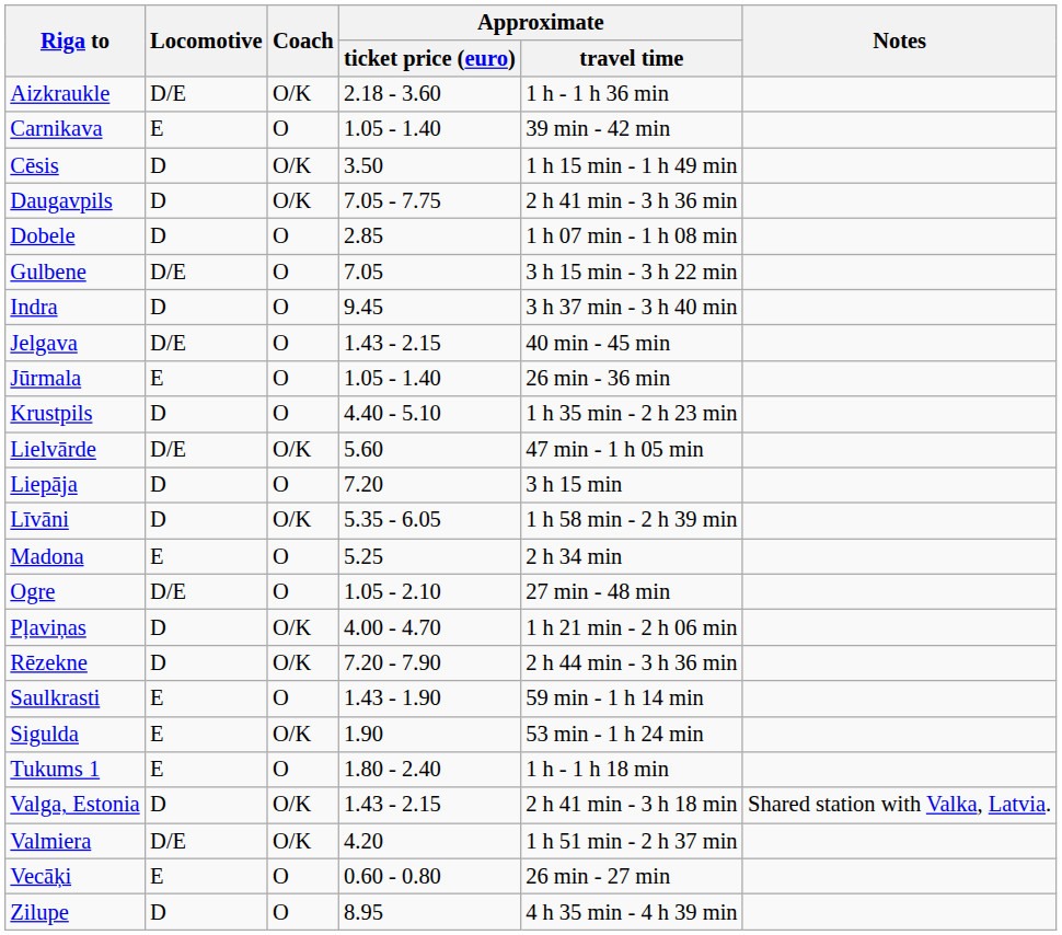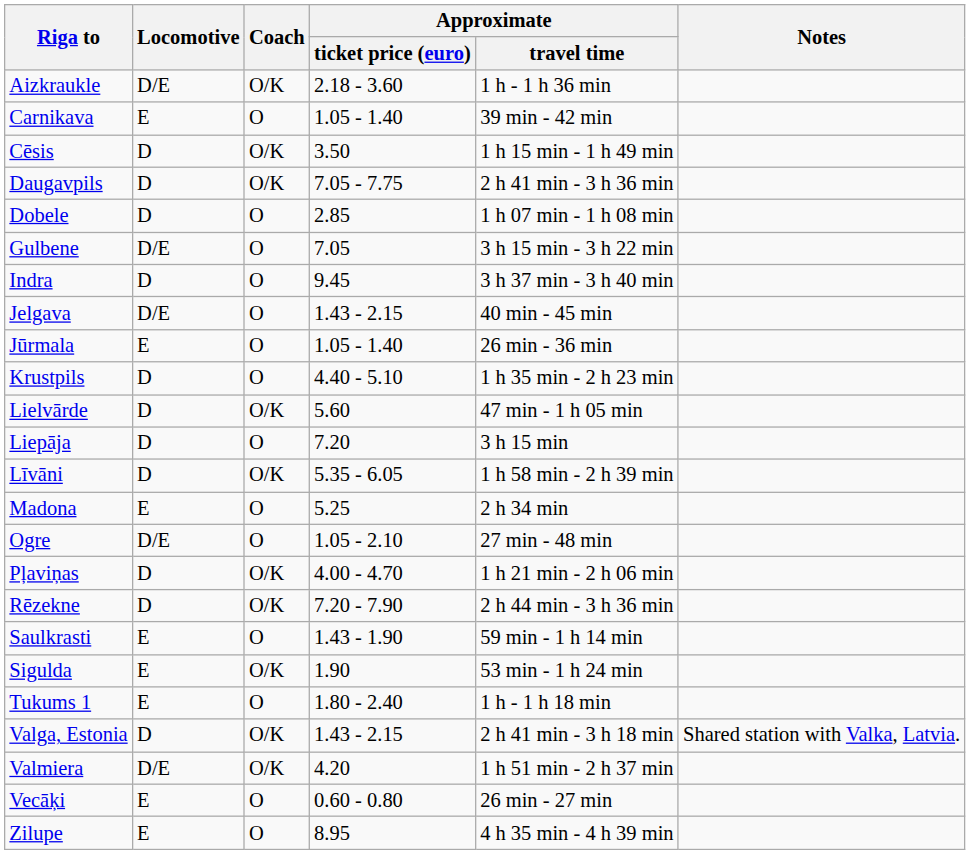 <table class="wikitable sortable">
 <tr>
 <th rowspan=2><a href='#'>Riga</a> to</th>
 <th rowspan=2>Locomotive</th>
 <th rowspan=2>Coach</th>
 <th colspan=2>Approximate</th>
 <th rowspan=2>Notes</th>
 </tr>
 <tr>
 <th>ticket price (<a href='#'>euro</a>)</th>
 <th>travel time</th>
 </tr>
 <tr>
 <td><a href='#'>Aizkraukle</a></td>
 <td>D/E</td>
 <td>O/K</td>
 <td>2.18 - 3.60</td>
 <td>1 h - 1 h 36 min</td>
 <td></td>
 </tr>
 <tr>
 <td><a href='#'>Carnikava</a></td>
 <td>E</td>
 <td>O</td>
 <td>1.05 - 1.40</td>
 <td>39 min - 42 min</td>
 <td></td>
 </tr>
 <tr>
 <td><a href='#'>Cēsis</a></td>
 <td>D</td>
 <td>O/K</td>
 <td>3.50</td>
 <td>1 h 15 min - 1 h 49 min</td>
 <td></td>
 </tr>
 <tr>
 <td><a href='#'>Daugavpils</a></td>
 <td>D</td>
 <td>O/K</td>
 <td>7.05 - 7.75</td>
 <td>2 h 41 min - 3 h 36 min</td>
 <td></td>
 </tr>
 <tr>
 <td><a href='#'>Dobele</a></td>
 <td>D</td>
 <td>O</td>
 <td>2.85</td>
 <td>1 h 07 min - 1 h 08 min</td>
 <td></td>
 </tr>
 <tr>
 <td><a href='#'>Gulbene</a></td>
 <td>D/E</td>
 <td>O</td>
 <td>7.05</td>
 <td>3 h 15 min - 3 h 22 min</td>
 <td></td>
 </tr>
 <tr>
 <td><a href='#'>Indra</a></td>
 <td>D</td>
 <td>O</td>
 <td>9.45</td>
 <td>3 h 37 min - 3 h 40 min</td>
 <td></td>
 </tr>
 <tr>
 <td><a href='#'>Jelgava</a></td>
 <td>D/E</td>
 <td>O</td>
 <td>1.43 - 2.15</td>
 <td>40 min - 45 min</td>
 <td></td>
 </tr>
 <tr>
 <td><a href='#'>Jūrmala</a></td>
 <td>E</td>
 <td>O</td>
 <td>1.05 - 1.40</td>
 <td>26 min - 36 min</td>
 <td></td>
 </tr>
 <tr>
 <td><a href='#'>Krustpils</a></td>
 <td>D</td>
 <td>O</td>
 <td>4.40 - 5.10</td>
 <td>1 h 35 min - 2 h 23 min</td>
 <td></td>
 </tr>
 <tr>
 <td><a href='#'>Lielvārde</a></td>
-<td>D/E</td>
+<td>D</td>
 <td>O/K</td>
 <td>5.60</td>
 <td>47 min - 1 h 05 min</td>
 <td></td>
 </tr>
 <tr>
 <td><a href='#'>Liepāja</a></td>
 <td>D</td>
 <td>O</td>
 <td>7.20</td>
 <td>3 h 15 min</td>
 <td></td>
 </tr>
 <tr>
 <td><a href='#'>Līvāni</a></td>
 <td>D</td>
 <td>O/K</td>
 <td>5.35 - 6.05</td>
 <td>1 h 58 min - 2 h 39 min</td>
 <td></td>
 </tr>
 <tr>
 <td><a href='#'>Madona</a></td>
 <td>E</td>
 <td>O</td>
 <td>5.25</td>
 <td>2 h 34 min</td>
 <td></td>
 </tr>
 <tr>
 <td><a href='#'>Ogre</a></td>
 <td>D/E</td>
 <td>O</td>
 <td>1.05 - 2.10</td>
 <td>27 min - 48 min</td>
 <td></td>
 </tr>
 <tr>
 <td><a href='#'>Pļaviņas</a></td>
 <td>D</td>
 <td>O/K</td>
 <td>4.00 - 4.70</td>
 <td>1 h 21 min - 2 h 06 min</td>
 <td></td>
 </tr>
 <tr>
 <td><a href='#'>Rēzekne</a></td>
 <td>D</td>
 <td>O/K</td>
 <td>7.20 - 7.90</td>
 <td>2 h 44 min - 3 h 36 min</td>
 <td></td>
 </tr>
 <tr>
 <td><a href='#'>Saulkrasti</a></td>
 <td>E</td>
 <td>O</td>
 <td>1.43 - 1.90</td>
 <td>59 min - 1 h 14 min</td>
 <td></td>
 </tr>
 <tr>
 <td><a href='#'>Sigulda</a></td>
 <td>E</td>
 <td>O/K</td>
 <td>1.90</td>
 <td>53 min - 1 h 24 min</td>
 <td></td>
 </tr>
 <tr>
 <td><a href='#'>Tukums 1</a></td>
 <td>E</td>
 <td>O</td>
 <td>1.80 - 2.40</td>
 <td>1 h - 1 h 18 min</td>
 <td></td>
 </tr>
 <tr>
 <td><a href='#'>Valga, Estonia</a></td>
 <td>D</td>
 <td>O/K</td>
 <td>1.43 - 2.15</td>
 <td>2 h 41 min - 3 h 18 min</td>
 <td>Shared station with <a href='#'>Valka</a>, <a href='#'>Latvia</a>.</td>
 </tr>
 <tr>
 <td><a href='#'>Valmiera</a></td>
 <td>D/E</td>
 <td>O/K</td>
 <td>4.20</td>
 <td>1 h 51 min - 2 h 37 min</td>
 <td></td>
 </tr>
 <tr>
 <td><a href='#'>Vecāķi</a></td>
 <td>E</td>
 <td>O</td>
 <td>0.60 - 0.80</td>
 <td>26 min - 27 min</td>
 <td></td>
 </tr>
 <tr>
 <td><a href='#'>Zilupe</a></td>
-<td>D</td>
+<td>E</td>
 <td>O</td>
 <td>8.95</td>
 <td>4 h 35 min - 4 h 39 min</td>
 <td></td>
 </tr>
 </table>
